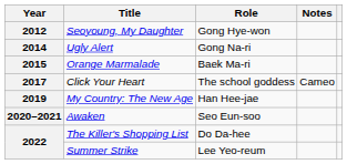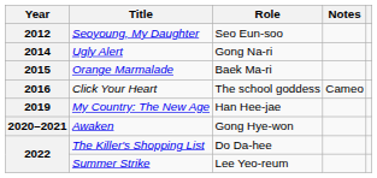 <table class="wikitable plainrowheaders sortable">
 <tr>
 <th scope="col">Year</th>
 <th scope="col">Title</th>
 <th scope="col">Role</th>
 <th scope="col">Notes</th>
 <th scope="col" class="unsortable"></th>
 </tr>
 <tr>
 <th scope="row">2012</th>
 <td><em><a href='#'>Seoyoung, My Daughter</a></em></td>
-<td>Gong Hye-won</td>
+<td>Seo Eun-soo</td>
 <td></td>
 <td style="text-align:center"></td>
 </tr>
 <tr>
 <th scope="row">2014</th>
 <td><em><a href='#'>Ugly Alert</a></em></td>
 <td>Gong Na-ri</td>
 <td></td>
 <td style="text-align:center"></td>
 </tr>
 <tr>
 <th scope="row">2015</th>
 <td><em><a href='#'>Orange Marmalade</a></em></td>
 <td>Baek Ma-ri</td>
 <td></td>
 <td style="text-align:center"></td>
 </tr>
 <tr>
-<th scope="row">2017</th>
+<th scope="row">2016</th>
 <td><em>Click Your Heart</em></td>
 <td>The school goddess</td>
 <td>Cameo</td>
 <td style="text-align:center"></td>
 </tr>
 <tr>
 <th scope="row">2019</th>
 <td><em><a href='#'>My Country: The New Age</a></em></td>
 <td>Han Hee-jae</td>
 <td></td>
 <td style="text-align:center"></td>
 </tr>
 <tr>
 <th scope="row">2020–2021</th>
 <td><em><a href='#'>Awaken</a></em></td>
-<td>Seo Eun-soo</td>
+<td>Gong Hye-won</td>
 <td></td>
 <td style="text-align:center"></td>
 </tr>
 <tr>
 <th scope="row" rowspan="2">2022</th>
 <td><em><a href='#'>The Killer's Shopping List</a></em></td>
 <td>Do Da-hee</td>
 <td></td>
 <td style="text-align:center"></td>
 </tr>
 <tr>
 <td><em><a href='#'>Summer Strike</a></em></td>
 <td>Lee Yeo-reum</td>
 <td></td>
 <td style="text-align:center"></td>
 </tr>
 </table>
